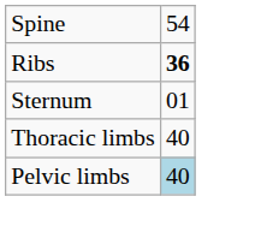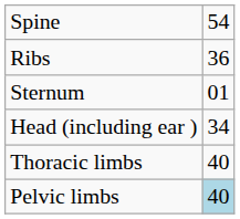 <table class="wikitable">
 <tr>
 <td>Spine</td>
 <td>54</td>
 </tr>
 <tr>
 <td>Ribs</td>
-<td><strong>36</strong></td>
+<td>36</td>
 </tr>
 <tr>
 <td>Sternum</td>
 <td>01</td>
+</tr>
+<tr>
+<td>Head (including ear )</td>
+<td>34</td>
 </tr>
 <tr>
 <td>Thoracic limbs</td>
 <td>40</td>
 </tr>
 <tr>
 <td>Pelvic limbs</td>
 <td style="background: lightblue;">40</td>
 </tr>
 </table>
